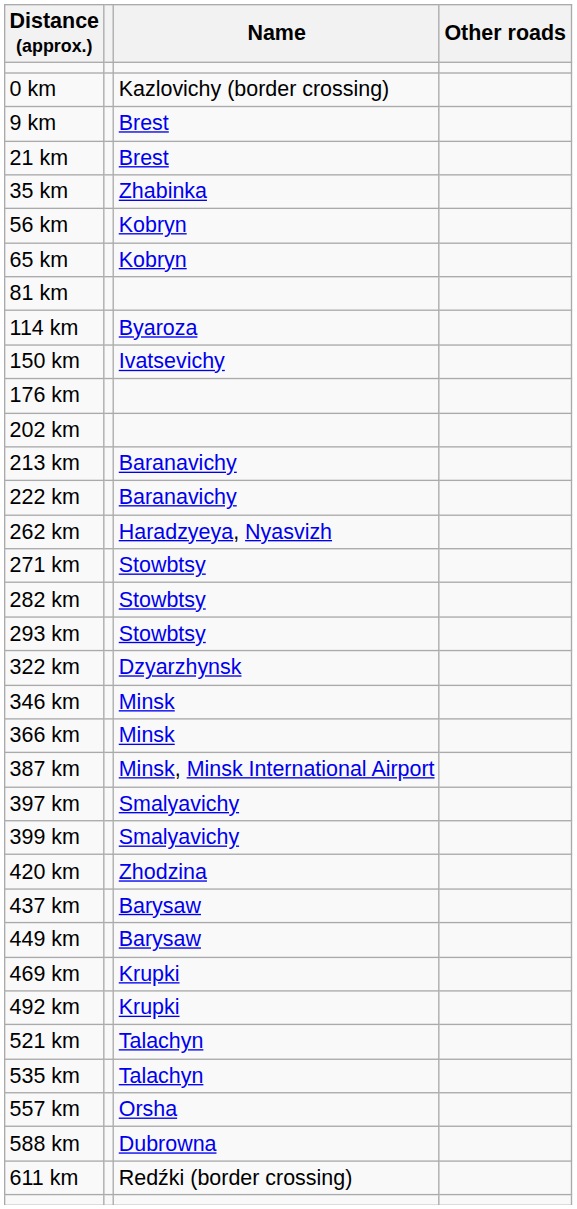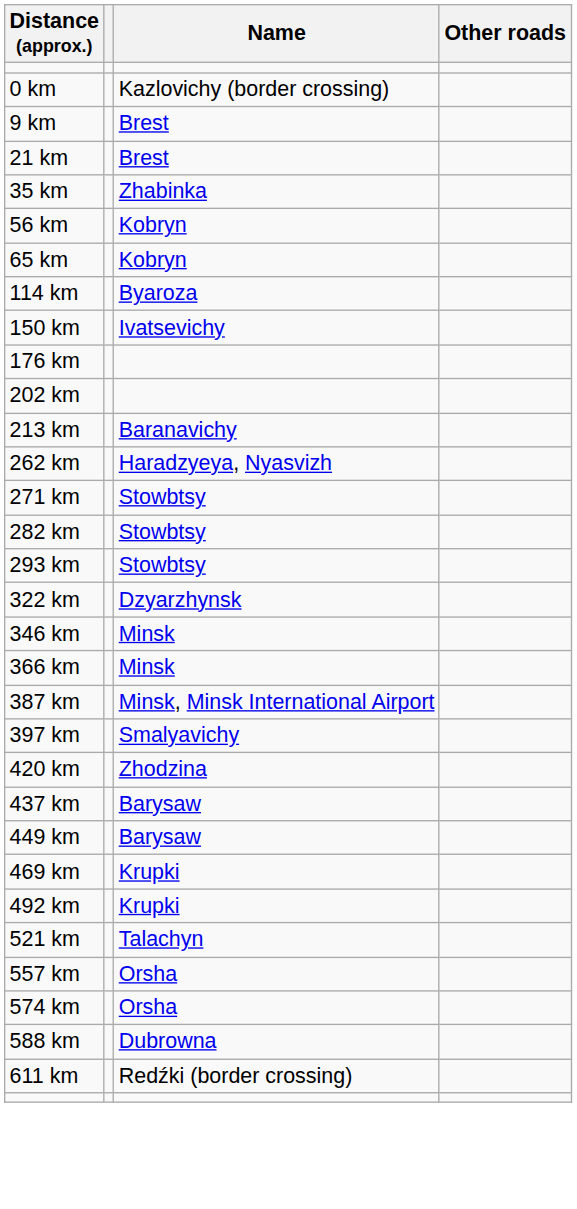 <table class="wikitable">
 <tr>
 <th>Distance<br><small>(approx.)</small></th>
 <th></th>
 <th>Name</th>
 <th>Other roads</th>
 </tr>
 <tr>
 <td></td>
 <td></td>
 <td></td>
 <td> </td>
 </tr>
 <tr>
 <td>0 km</td>
 <td></td>
 <td>Kazlovichy (border crossing)</td>
 <td></td>
 </tr>
 <tr>
 <td>9 km</td>
 <td></td>
 <td><a href='#'>Brest</a></td>
 <td></td>
 </tr>
 <tr>
 <td>21 km</td>
 <td></td>
 <td><a href='#'>Brest</a></td>
 <td></td>
 </tr>
 <tr>
 <td>35 km</td>
 <td></td>
 <td><a href='#'>Zhabinka</a></td>
 <td></td>
 </tr>
 <tr>
 <td>56 km</td>
 <td></td>
 <td><a href='#'>Kobryn</a></td>
 <td></td>
 </tr>
 <tr>
 <td>65 km</td>
 <td></td>
 <td><a href='#'>Kobryn</a></td>
 <td></td>
 </tr>
 <tr>
-<td>81 km</td>
-<td></td>
-<td></td>
-<td></td>
-</tr>
-<tr>
 <td>114 km</td>
 <td></td>
 <td><a href='#'>Byaroza</a></td>
 <td></td>
 </tr>
 <tr>
 <td>150 km</td>
 <td></td>
 <td><a href='#'>Ivatsevichy</a></td>
 <td></td>
 </tr>
 <tr>
 <td>176 km</td>
 <td></td>
 <td></td>
 <td></td>
 </tr>
 <tr>
 <td>202 km</td>
 <td></td>
 <td></td>
 <td></td>
 </tr>
 <tr>
 <td>213 km</td>
-<td></td>
-<td><a href='#'>Baranavichy</a></td>
-<td></td>
-</tr>
-<tr>
-<td>222 km</td>
 <td></td>
 <td><a href='#'>Baranavichy</a></td>
 <td></td>
 </tr>
 <tr>
 <td>262 km</td>
 <td></td>
 <td><a href='#'>Haradzyeya</a>, <a href='#'>Nyasvizh</a></td>
 <td></td>
 </tr>
 <tr>
 <td>271 km</td>
 <td></td>
 <td><a href='#'>Stowbtsy</a></td>
 <td></td>
 </tr>
 <tr>
 <td>282 km</td>
 <td></td>
 <td><a href='#'>Stowbtsy</a></td>
 <td></td>
 </tr>
 <tr>
 <td>293 km</td>
 <td></td>
 <td><a href='#'>Stowbtsy</a></td>
 <td></td>
 </tr>
 <tr>
 <td>322 km</td>
 <td></td>
 <td><a href='#'>Dzyarzhynsk</a></td>
 <td> </td>
 </tr>
 <tr>
 <td>346 km</td>
 <td></td>
 <td><a href='#'>Minsk</a></td>
 <td></td>
 </tr>
 <tr>
 <td>366 km</td>
 <td></td>
 <td><a href='#'>Minsk</a></td>
 <td></td>
 </tr>
 <tr>
 <td>387 km</td>
 <td></td>
 <td><a href='#'>Minsk</a>, <a href='#'>Minsk International Airport</a></td>
 <td></td>
 </tr>
 <tr>
 <td>397 km</td>
 <td></td>
 <td><a href='#'>Smalyavichy</a></td>
 <td></td>
 </tr>
 <tr>
-<td>399 km</td>
-<td></td>
-<td><a href='#'>Smalyavichy</a></td>
-<td></td>
-</tr>
-<tr>
 <td>420 km</td>
 <td></td>
 <td><a href='#'>Zhodzina</a></td>
 </tr>
 <tr>
 <td>437 km</td>
 <td></td>
 <td><a href='#'>Barysaw</a></td>
 <td></td>
 </tr>
 <tr>
 <td>449 km</td>
 <td></td>
 <td><a href='#'>Barysaw</a></td>
 <td></td>
 </tr>
 <tr>
 <td>469 km</td>
 <td></td>
 <td><a href='#'>Krupki</a></td>
 <td></td>
 </tr>
 <tr>
 <td>492 km</td>
 <td></td>
 <td><a href='#'>Krupki</a></td>
 <td></td>
 </tr>
 <tr>
 <td>521 km</td>
 <td></td>
 <td><a href='#'>Talachyn</a></td>
 <td></td>
 </tr>
 <tr>
-<td>535 km</td>
-<td></td>
-<td><a href='#'>Talachyn</a></td>
-<td></td>
-</tr>
-<tr>
 <td>557 km</td>
 <td></td>
 <td><a href='#'>Orsha</a></td>
 <td></td>
+</tr>
+<tr>
+<td>574 km</td>
+<td></td>
+<td><a href='#'>Orsha</a></td>
+<td> </td>
 </tr>
 <tr>
 <td>588 km</td>
 <td></td>
 <td><a href='#'>Dubrowna</a></td>
 <td></td>
 </tr>
 <tr>
 <td>611 km</td>
 <td></td>
 <td>Redźki (border crossing)</td>
 <td></td>
 </tr>
 <tr>
 <td></td>
 <td></td>
 <td></td>
 <td></td>
 </tr>
 </table>
